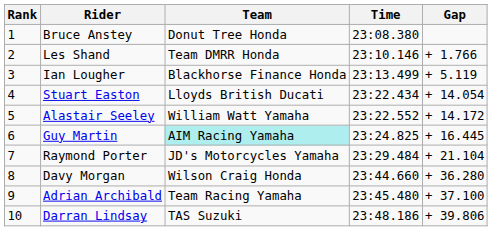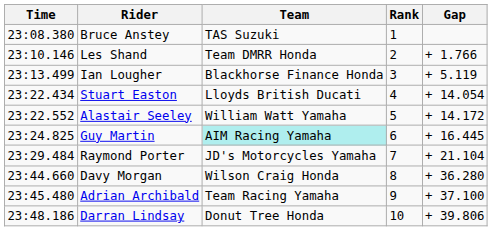 <table class="wikitable">
 <tr style="background:#efefef;">
-<th>Rank</th>
+<th>Time</th>
 <th>Rider</th>
 <th>Team</th>
-<th>Time</th>
+<th>Rank</th>
 <th>Gap</th>
 </tr>
 <tr>
+<td>23:08.380</td>
+<td>Bruce Anstey</td>
+<td>TAS Suzuki</td>
 <td>1</td>
-<td>Bruce Anstey</td>
-<td>Donut Tree Honda</td>
-<td>23:08.380</td>
 <td></td>
 </tr>
 <tr>
-<td>2</td>
+<td>23:10.146</td>
 <td>Les Shand</td>
 <td>Team DMRR Honda</td>
-<td>23:10.146</td>
+<td>2</td>
 <td>+ 1.766</td>
 </tr>
 <tr>
-<td>3</td>
+<td>23:13.499</td>
 <td>Ian Lougher</td>
 <td>Blackhorse Finance Honda</td>
-<td>23:13.499</td>
+<td>3</td>
 <td>+ 5.119</td>
 </tr>
 <tr>
-<td>4</td>
+<td>23:22.434</td>
 <td><a href='#'>Stuart Easton</a></td>
 <td>Lloyds British Ducati</td>
-<td>23:22.434</td>
+<td>4</td>
 <td>+ 14.054</td>
 </tr>
 <tr>
-<td>5</td>
+<td>23:22.552</td>
 <td><a href='#'>Alastair Seeley</a></td>
 <td>William Watt Yamaha</td>
-<td>23:22.552</td>
+<td>5</td>
 <td>+ 14.172</td>
 </tr>
 <tr>
-<td>6</td>
+<td>23:24.825</td>
 <td><a href='#'>Guy Martin</a></td>
 <td style="background: paleturquoise;">AIM Racing Yamaha</td>
-<td>23:24.825</td>
+<td>6</td>
 <td>+ 16.445</td>
 </tr>
 <tr>
-<td>7</td>
+<td>23:29.484</td>
 <td>Raymond Porter</td>
 <td>JD's Motorcycles Yamaha</td>
-<td>23:29.484</td>
+<td>7</td>
 <td>+ 21.104</td>
 </tr>
 <tr>
-<td>8</td>
+<td>23:44.660</td>
 <td>Davy Morgan</td>
 <td>Wilson Craig Honda</td>
-<td>23:44.660</td>
+<td>8</td>
 <td>+ 36.280</td>
 </tr>
 <tr>
-<td>9</td>
+<td>23:45.480</td>
 <td><a href='#'>Adrian Archibald</a></td>
 <td>Team Racing Yamaha</td>
-<td>23:45.480</td>
+<td>9</td>
 <td>+ 37.100</td>
 </tr>
 <tr>
+<td>23:48.186</td>
+<td><a href='#'>Darran Lindsay</a></td>
+<td>Donut Tree Honda</td>
 <td>10</td>
-<td><a href='#'>Darran Lindsay</a></td>
-<td>TAS Suzuki</td>
-<td>23:48.186</td>
 <td>+ 39.806</td>
 </tr>
 </table>
